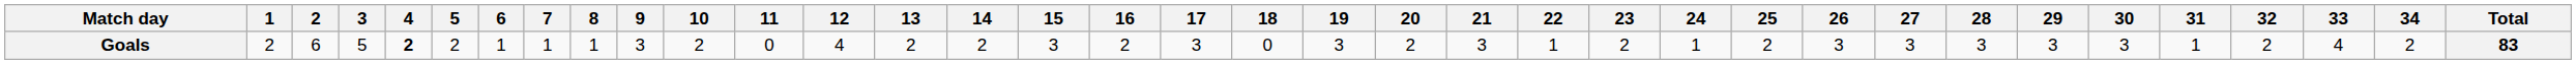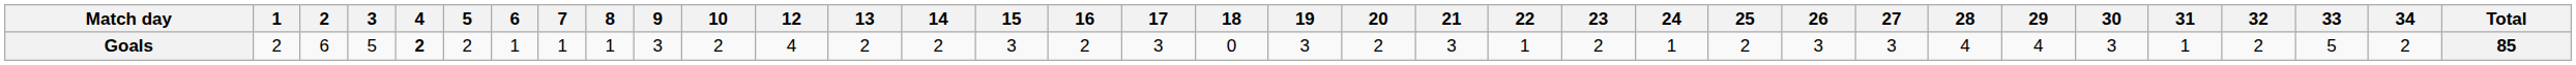 <table class="wikitable" style="width:100%; font-size:85%;">
 <tr valign=top>
 <th align=center>Match day</th>
 <th align=center>1</th>
 <th align=center>2</th>
 <th align=center>3</th>
 <th align=center>4</th>
 <th align=center>5</th>
 <th align=center>6</th>
 <th align=center>7</th>
 <th align=center>8</th>
 <th align=center>9</th>
 <th align=center>10</th>
-<th align=center>11</th>
 <th align=center>12</th>
 <th align=center>13</th>
 <th align=center>14</th>
 <th align=center>15</th>
 <th align=center>16</th>
 <th align=center>17</th>
 <th align=center>18</th>
 <th align=center>19</th>
 <th align=center>20</th>
 <th align=center>21</th>
 <th align=center>22</th>
 <th align=center>23</th>
 <th align=center>24</th>
 <th align=center>25</th>
 <th align=center>26</th>
 <th align=center>27</th>
 <th align=center>28</th>
 <th align=center>29</th>
 <th align=center>30</th>
 <th align=center>31</th>
 <th align=center>32</th>
 <th align=center>33</th>
 <th align=center>34</th>
 <th align=center><strong>Total</strong></th>
 </tr>
 <tr>
 <th align=center>Goals</th>
 <td align=center>2</td>
 <td align=center>6</td>
 <td align=center>5</td>
 <td align=center><strong>2</strong></td>
 <td align=center>2</td>
 <td align=center>1</td>
 <td align=center>1</td>
 <td align=center>1</td>
 <td align=center>3</td>
 <td align=center>2</td>
-<td align=center>0</td>
 <td align=center>4</td>
 <td align=center>2</td>
 <td align=center>2</td>
 <td align=center>3</td>
 <td align=center>2</td>
 <td align=center>3</td>
 <td align=center>0</td>
 <td align=center>3</td>
 <td align=center>2</td>
 <td align=center>3</td>
 <td align=center>1</td>
 <td align=center>2</td>
 <td align=center>1</td>
 <td align=center>2</td>
 <td align=center>3</td>
 <td align=center>3</td>
-<td align=center>3</td>
-<td align=center>3</td>
+<td align=center>4</td>
+<td align=center>4</td>
 <td align=center>3</td>
 <td align=center>1</td>
 <td align=center>2</td>
-<td align=center>4</td>
+<td align=center>5</td>
 <td align=center>2</td>
-<th align=center><strong>83</strong></th>
+<th align=center><strong>85</strong></th>
 </tr>
 </table>
